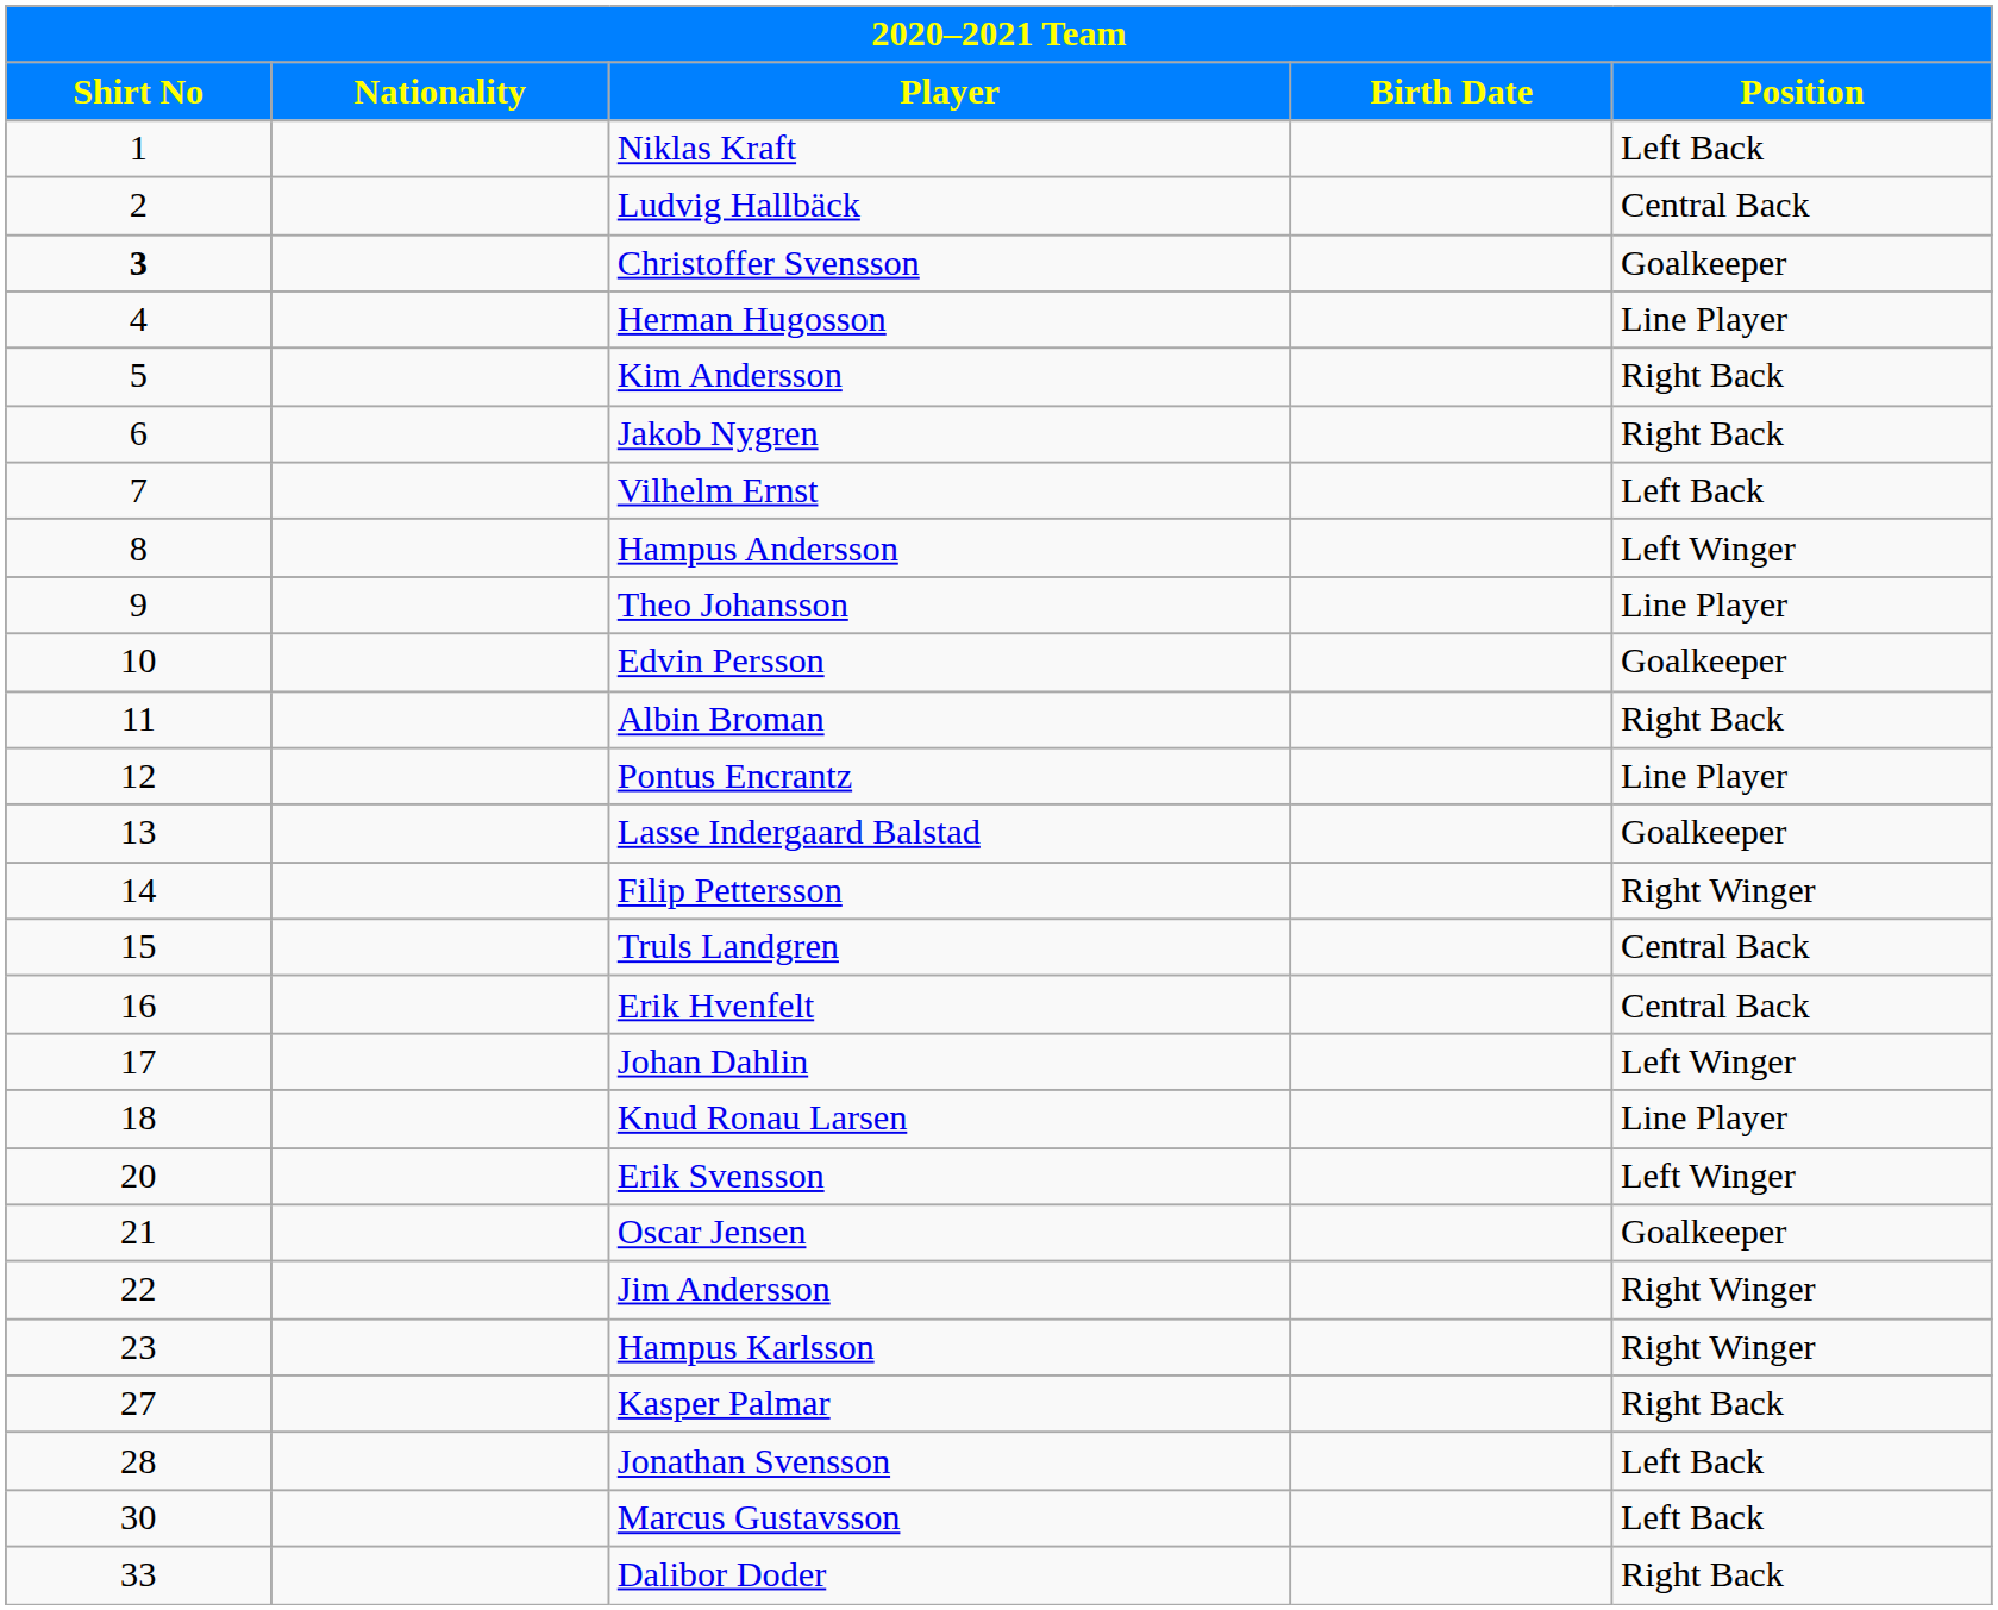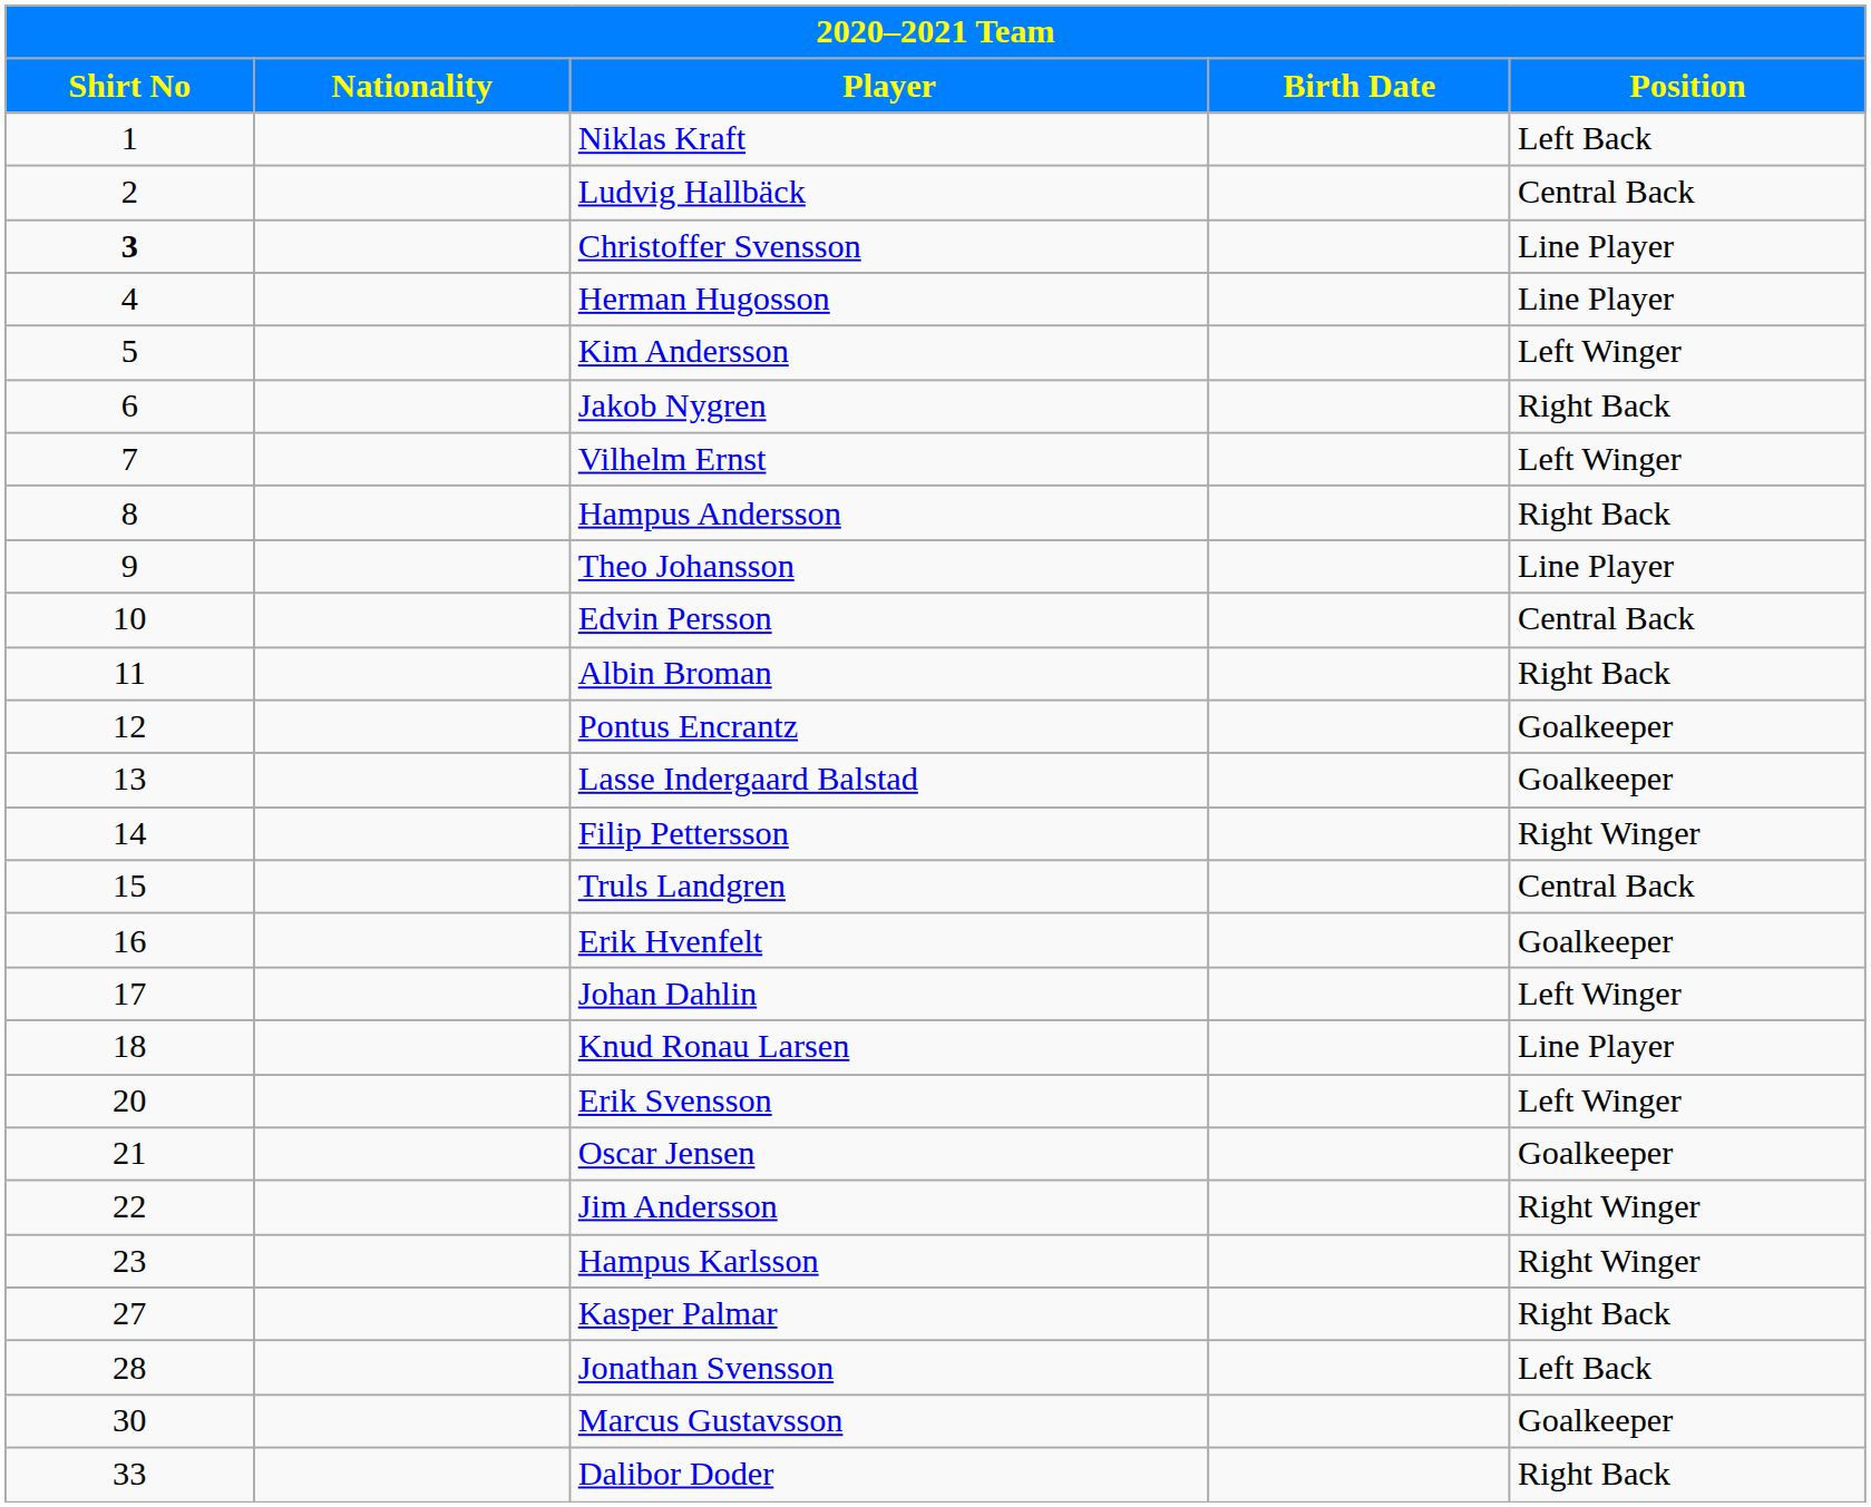 <table class="wikitable collapsible collapsed" style="width:100%">
 <tr>
 <th colspan=5 style="background-color:#0080FF;color:#FFFF00;text-align:center;"> <strong>2020–2021 Team</strong></th>
 </tr>
 <tr>
 <th style="color:#FFFF00; background:#0080FF">Shirt No</th>
 <th style="color:#FFFF00; background:#0080FF">Nationality</th>
 <th style="color:#FFFF00; background:#0080FF">Player</th>
 <th style="color:#FFFF00; background:#0080FF">Birth Date</th>
 <th style="color:#FFFF00; background:#0080FF">Position</th>
 </tr>
 <tr>
 <td align=center>1</td>
 <td></td>
 <td><a href='#'>Niklas Kraft</a></td>
 <td></td>
 <td>Left Back</td>
 </tr>
 <tr>
 <td align=center>2</td>
 <td></td>
 <td><a href='#'>Ludvig Hallbäck</a></td>
 <td></td>
 <td>Central Back</td>
 </tr>
 <tr>
 <td align=center><strong>3</strong></td>
 <td></td>
 <td><a href='#'>Christoffer Svensson</a></td>
 <td></td>
-<td>Goalkeeper</td>
+<td>Line Player</td>
 </tr>
 <tr>
 <td align=center>4</td>
 <td></td>
 <td><a href='#'>Herman Hugosson</a></td>
 <td></td>
 <td>Line Player</td>
 </tr>
 <tr>
 <td align=center>5</td>
 <td></td>
 <td><a href='#'>Kim Andersson</a></td>
 <td></td>
-<td>Right Back</td>
+<td>Left Winger</td>
 </tr>
 <tr>
 <td align=center>6</td>
 <td></td>
 <td><a href='#'>Jakob Nygren</a></td>
 <td></td>
 <td>Right Back</td>
 </tr>
 <tr>
 <td align=center>7</td>
 <td></td>
 <td><a href='#'>Vilhelm Ernst</a></td>
 <td></td>
-<td>Left Back</td>
+<td>Left Winger</td>
 </tr>
 <tr>
 <td align=center>8</td>
 <td></td>
 <td><a href='#'>Hampus Andersson</a></td>
 <td></td>
-<td>Left Winger</td>
+<td>Right Back</td>
 </tr>
 <tr>
 <td align=center>9</td>
 <td></td>
 <td><a href='#'>Theo Johansson</a></td>
 <td></td>
 <td>Line Player</td>
 </tr>
 <tr>
 <td align=center>10</td>
 <td></td>
 <td><a href='#'>Edvin Persson</a></td>
 <td></td>
-<td>Goalkeeper</td>
+<td>Central Back</td>
 </tr>
 <tr>
 <td align=center>11</td>
 <td></td>
 <td><a href='#'>Albin Broman</a></td>
 <td></td>
 <td>Right Back</td>
 </tr>
 <tr>
 <td align=center>12</td>
 <td></td>
 <td><a href='#'>Pontus Encrantz</a></td>
 <td></td>
-<td>Line Player</td>
+<td>Goalkeeper</td>
 </tr>
 <tr>
 <td align=center>13</td>
 <td></td>
 <td><a href='#'>Lasse Indergaard Balstad</a></td>
 <td></td>
 <td>Goalkeeper</td>
 </tr>
 <tr>
 <td align=center>14</td>
 <td></td>
 <td><a href='#'>Filip Pettersson</a></td>
 <td></td>
 <td>Right Winger</td>
 </tr>
 <tr>
 <td align=center>15</td>
 <td></td>
 <td><a href='#'>Truls Landgren</a></td>
 <td></td>
 <td>Central Back</td>
 </tr>
 <tr>
 <td align=center>16</td>
 <td></td>
 <td><a href='#'>Erik Hvenfelt</a></td>
 <td></td>
-<td>Central Back</td>
+<td>Goalkeeper</td>
 </tr>
 <tr>
 <td align=center>17</td>
 <td></td>
 <td><a href='#'>Johan Dahlin</a></td>
 <td></td>
 <td>Left Winger</td>
 </tr>
 <tr>
 <td align=center>18</td>
 <td></td>
 <td><a href='#'>Knud Ronau Larsen</a></td>
 <td></td>
 <td>Line Player</td>
 </tr>
 <tr>
 <td align=center>20</td>
 <td></td>
 <td><a href='#'>Erik Svensson</a></td>
 <td></td>
 <td>Left Winger</td>
 </tr>
 <tr>
 <td align=center>21</td>
 <td></td>
 <td><a href='#'>Oscar Jensen</a></td>
 <td></td>
 <td>Goalkeeper</td>
 </tr>
 <tr>
 <td align=center>22</td>
 <td></td>
 <td><a href='#'>Jim Andersson</a></td>
 <td></td>
 <td>Right Winger</td>
 </tr>
 <tr>
 <td align=center>23</td>
 <td></td>
 <td><a href='#'>Hampus Karlsson</a></td>
 <td></td>
 <td>Right Winger</td>
 </tr>
 <tr>
 <td align=center>27</td>
 <td></td>
 <td><a href='#'>Kasper Palmar</a></td>
 <td></td>
 <td>Right Back</td>
 </tr>
 <tr>
 <td align=center>28</td>
 <td></td>
 <td><a href='#'>Jonathan Svensson</a></td>
 <td></td>
 <td>Left Back</td>
 </tr>
 <tr>
 <td align=center>30</td>
 <td></td>
 <td><a href='#'>Marcus Gustavsson</a></td>
 <td></td>
-<td>Left Back</td>
+<td>Goalkeeper</td>
 </tr>
 <tr>
 <td align=center>33</td>
 <td></td>
 <td><a href='#'>Dalibor Doder</a></td>
 <td></td>
 <td>Right Back</td>
 </tr>
 </table>
